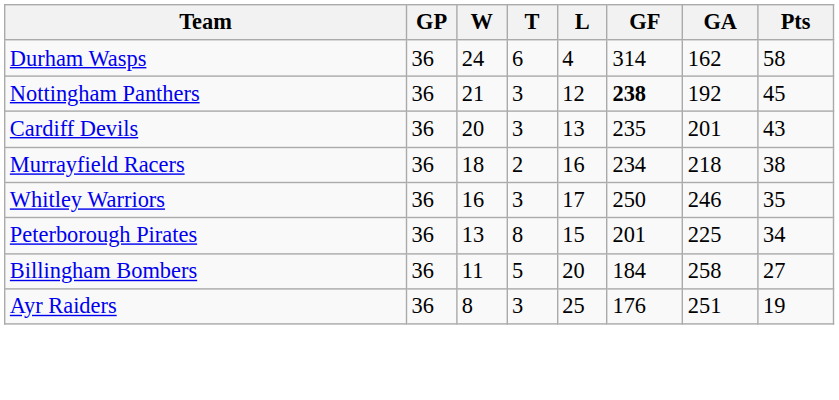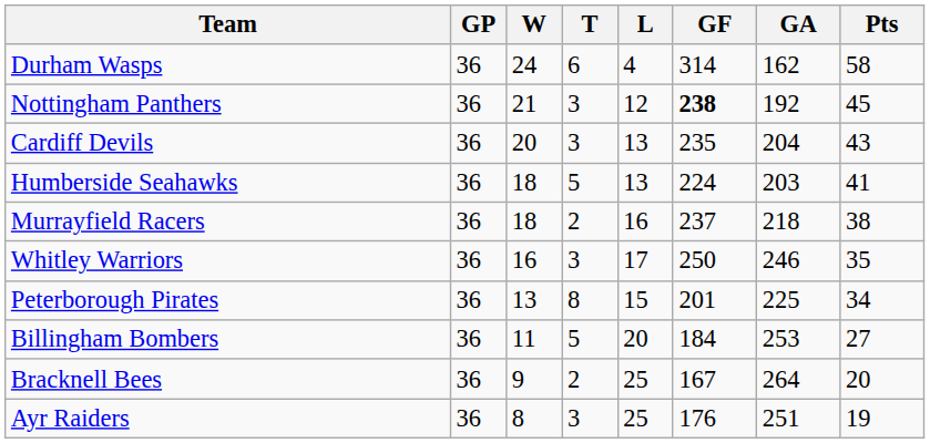 <table class="wikitable">
 <tr>
 <th width="40%">Team</th>
 <th width="5%">GP</th>
 <th width="5%">W</th>
 <th width="5%">T</th>
 <th width="5%">L</th>
 <th width="7.5%">GF</th>
 <th width="7.5%">GA</th>
 <th width="7.5%">Pts</th>
 </tr>
 <tr>
 <td><a href='#'>Durham Wasps</a></td>
 <td>36</td>
 <td>24</td>
 <td>6</td>
 <td>4</td>
 <td>314</td>
 <td>162</td>
 <td>58</td>
 </tr>
 <tr>
 <td><a href='#'>Nottingham Panthers</a></td>
 <td>36</td>
 <td>21</td>
 <td>3</td>
 <td>12</td>
 <td><strong>238</strong></td>
 <td>192</td>
 <td>45</td>
 </tr>
 <tr>
 <td><a href='#'>Cardiff Devils</a></td>
 <td>36</td>
 <td>20</td>
 <td>3</td>
 <td>13</td>
 <td>235</td>
-<td>201</td>
+<td>204</td>
 <td>43</td>
+</tr>
+<tr>
+<td><a href='#'>Humberside Seahawks</a></td>
+<td>36</td>
+<td>18</td>
+<td>5</td>
+<td>13</td>
+<td>224</td>
+<td>203</td>
+<td>41</td>
 </tr>
 <tr>
 <td><a href='#'>Murrayfield Racers</a></td>
 <td>36</td>
 <td>18</td>
 <td>2</td>
 <td>16</td>
-<td>234</td>
+<td>237</td>
 <td>218</td>
 <td>38</td>
 </tr>
 <tr>
 <td><a href='#'>Whitley Warriors</a></td>
 <td>36</td>
 <td>16</td>
 <td>3</td>
 <td>17</td>
 <td>250</td>
 <td>246</td>
 <td>35</td>
 </tr>
 <tr>
 <td><a href='#'>Peterborough Pirates</a></td>
 <td>36</td>
 <td>13</td>
 <td>8</td>
 <td>15</td>
 <td>201</td>
 <td>225</td>
 <td>34</td>
 </tr>
 <tr>
 <td><a href='#'>Billingham Bombers</a></td>
 <td>36</td>
 <td>11</td>
 <td>5</td>
 <td>20</td>
 <td>184</td>
-<td>258</td>
+<td>253</td>
 <td>27</td>
+</tr>
+<tr>
+<td><a href='#'>Bracknell Bees</a></td>
+<td>36</td>
+<td>9</td>
+<td>2</td>
+<td>25</td>
+<td>167</td>
+<td>264</td>
+<td>20</td>
 </tr>
 <tr>
 <td><a href='#'>Ayr Raiders</a></td>
 <td>36</td>
 <td>8</td>
 <td>3</td>
 <td>25</td>
 <td>176</td>
 <td>251</td>
 <td>19</td>
 </tr>
 </table>
